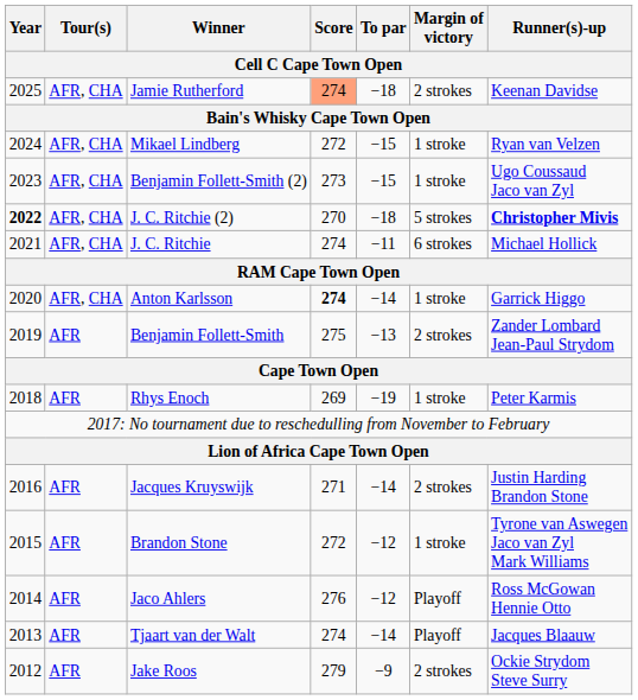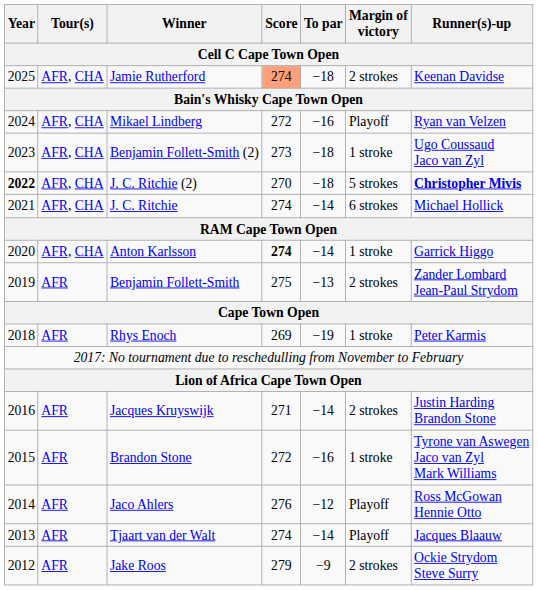 <table class=wikitable style="font-size:95%">
 <tr>
 <th>Year</th>
 <th>Tour(s)</th>
 <th>Winner</th>
 <th>Score</th>
 <th>To par</th>
 <th>Margin of<br>victory</th>
 <th>Runner(s)-up</th>
 </tr>
 <tr>
 <th colspan=7>Cell C Cape Town Open</th>
 </tr>
 <tr>
 <td>2025</td>
 <td><a href='#'>AFR</a>, <a href='#'>CHA</a></td>
 <td> <a href='#'>Jamie Rutherford</a></td>
 <td align=center style="background: lightsalmon;">274</td>
 <td align=center>−18</td>
 <td>2 strokes</td>
 <td> <a href='#'>Keenan Davidse</a></td>
 </tr>
 <tr>
 <th colspan=7>Bain's Whisky Cape Town Open</th>
 </tr>
 <tr>
 <td>2024</td>
 <td><a href='#'>AFR</a>, <a href='#'>CHA</a></td>
 <td> <a href='#'>Mikael Lindberg</a></td>
 <td align=center>272</td>
-<td align=center>−15</td>
-<td>1 stroke</td>
+<td align=center>−16</td>
+<td>Playoff</td>
 <td> <a href='#'>Ryan van Velzen</a></td>
 </tr>
 <tr>
 <td>2023</td>
 <td><a href='#'>AFR</a>, <a href='#'>CHA</a></td>
 <td> <a href='#'>Benjamin Follett-Smith</a> (2)</td>
 <td align=center>273</td>
-<td align=center>−15</td>
+<td align=center>−18</td>
 <td>1 stroke</td>
 <td> <a href='#'>Ugo Coussaud</a><br> <a href='#'>Jaco van Zyl</a></td>
 </tr>
 <tr>
 <td><strong>2022</strong></td>
 <td><a href='#'>AFR</a>, <a href='#'>CHA</a></td>
 <td> <a href='#'>J. C. Ritchie</a> (2)</td>
 <td align=center>270</td>
 <td align=center>−18</td>
 <td>5 strokes</td>
 <td><strong> <a href='#'>Christopher Mivis</a></strong></td>
 </tr>
 <tr>
 <td>2021</td>
 <td><a href='#'>AFR</a>, <a href='#'>CHA</a></td>
 <td> <a href='#'>J. C. Ritchie</a></td>
 <td align=center>274</td>
-<td align=center>−11</td>
+<td align=center>−14</td>
 <td>6 strokes</td>
 <td> <a href='#'>Michael Hollick</a></td>
 </tr>
 <tr>
 <th colspan=7>RAM Cape Town Open</th>
 </tr>
 <tr>
 <td>2020</td>
 <td><a href='#'>AFR</a>, <a href='#'>CHA</a></td>
 <td> <a href='#'>Anton Karlsson</a></td>
 <td align=center><strong>274</strong></td>
 <td align=center>−14</td>
 <td>1 stroke</td>
 <td> <a href='#'>Garrick Higgo</a></td>
 </tr>
 <tr>
 <td>2019</td>
 <td><a href='#'>AFR</a></td>
 <td> <a href='#'>Benjamin Follett-Smith</a></td>
 <td align=center>275</td>
 <td align=center>−13</td>
 <td>2 strokes</td>
 <td> <a href='#'>Zander Lombard</a><br> <a href='#'>Jean-Paul Strydom</a></td>
 </tr>
 <tr>
 <th colspan=7>Cape Town Open</th>
 </tr>
 <tr>
 <td>2018</td>
 <td><a href='#'>AFR</a></td>
 <td> <a href='#'>Rhys Enoch</a></td>
 <td align=center>269</td>
 <td align=center>−19</td>
 <td>1 stroke</td>
 <td> <a href='#'>Peter Karmis</a></td>
 </tr>
 <tr>
 <td colspan=7 align=center><em>2017: No tournament due to reschedulling from November to February</em></td>
 </tr>
 <tr>
 <th colspan=7>Lion of Africa Cape Town Open</th>
 </tr>
 <tr>
 <td>2016</td>
 <td><a href='#'>AFR</a></td>
 <td> <a href='#'>Jacques Kruyswijk</a></td>
 <td align=center>271</td>
 <td align=center>−14</td>
 <td>2 strokes</td>
 <td> <a href='#'>Justin Harding</a><br> <a href='#'>Brandon Stone</a></td>
 </tr>
 <tr>
 <td>2015</td>
 <td><a href='#'>AFR</a></td>
 <td> <a href='#'>Brandon Stone</a></td>
 <td align=center>272</td>
-<td align=center>−12</td>
+<td align=center>−16</td>
 <td>1 stroke</td>
 <td> <a href='#'>Tyrone van Aswegen</a><br> <a href='#'>Jaco van Zyl</a><br> <a href='#'>Mark Williams</a></td>
 </tr>
 <tr>
 <td>2014</td>
 <td><a href='#'>AFR</a></td>
 <td> <a href='#'>Jaco Ahlers</a></td>
 <td align=center>276</td>
 <td align=center>−12</td>
 <td>Playoff</td>
 <td> <a href='#'>Ross McGowan</a><br> <a href='#'>Hennie Otto</a></td>
 </tr>
 <tr>
 <td>2013</td>
 <td><a href='#'>AFR</a></td>
 <td> <a href='#'>Tjaart van der Walt</a></td>
 <td align=center>274</td>
 <td align=center>−14</td>
 <td>Playoff</td>
 <td> <a href='#'>Jacques Blaauw</a></td>
 </tr>
 <tr>
 <td>2012</td>
 <td><a href='#'>AFR</a></td>
 <td> <a href='#'>Jake Roos</a></td>
 <td align=center>279</td>
 <td align=center>−9</td>
 <td>2 strokes</td>
 <td> <a href='#'>Ockie Strydom</a><br> <a href='#'>Steve Surry</a></td>
 </tr>
 </table>
